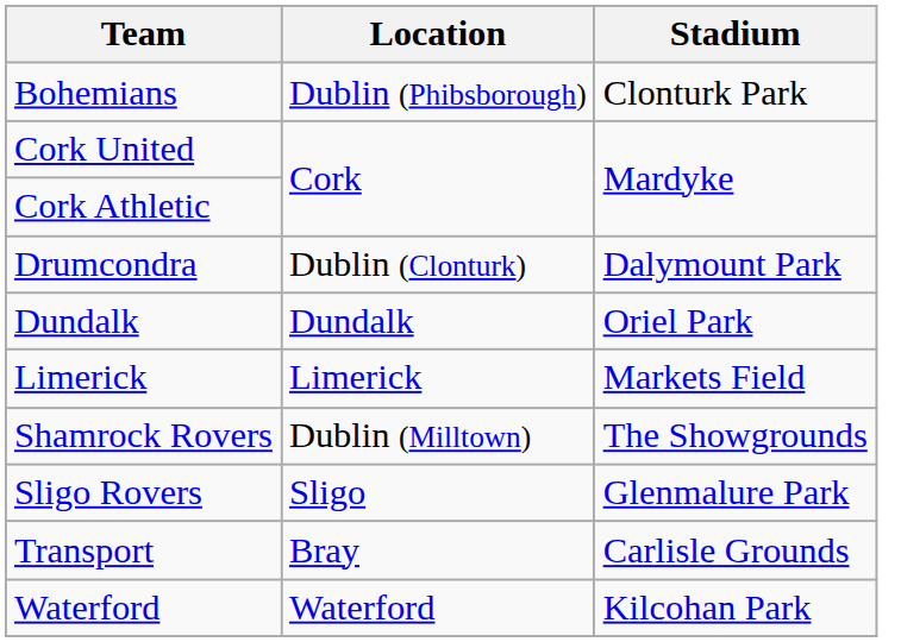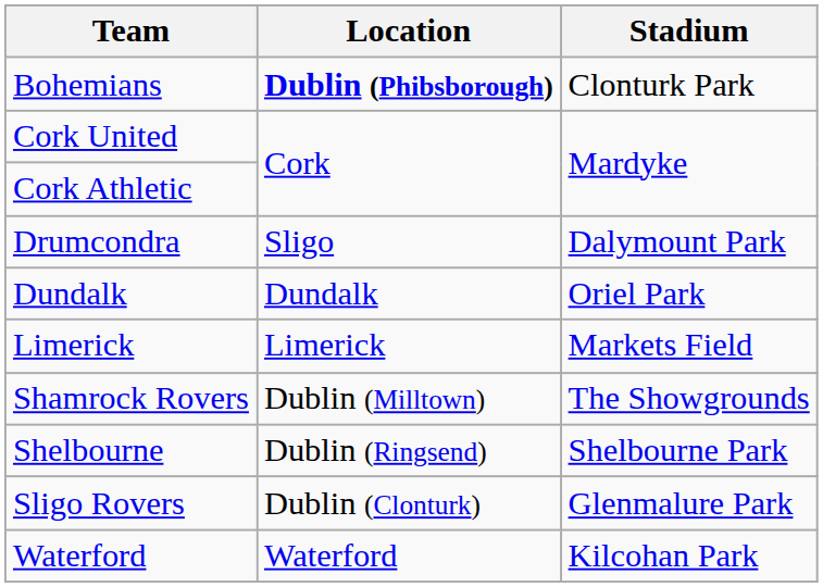 <table class="wikitable sortable">
 <tr>
 <th>Team</th>
 <th>Location</th>
 <th>Stadium</th>
 </tr>
 <tr>
 <td><a href='#'>Bohemians</a></td>
-<td><a href='#'>Dublin</a> <small>(<a href='#'>Phibsborough</a>)</small></td>
+<td><strong><a href='#'>Dublin</a> <small>(<a href='#'>Phibsborough</a>)</small></strong></td>
 <td>Clonturk Park</td>
 </tr>
 <tr>
 <td><a href='#'>Cork United</a></td>
 <td rowspan="2"><a href='#'>Cork</a></td>
 <td rowspan="2"><a href='#'>Mardyke</a></td>
 </tr>
 <tr>
 <td><a href='#'>Cork Athletic</a></td>
 </tr>
 <tr>
 <td><a href='#'>Drumcondra</a></td>
-<td>Dublin <small>(<a href='#'>Clonturk</a>)</small></td>
+<td><a href='#'>Sligo</a></td>
 <td><a href='#'>Dalymount Park</a></td>
 </tr>
 <tr>
 <td><a href='#'>Dundalk</a></td>
 <td><a href='#'>Dundalk</a></td>
 <td><a href='#'>Oriel Park</a></td>
 </tr>
 <tr>
 <td><a href='#'>Limerick</a></td>
 <td><a href='#'>Limerick</a></td>
 <td><a href='#'>Markets Field</a></td>
 </tr>
 <tr>
 <td><a href='#'>Shamrock Rovers</a></td>
 <td>Dublin <small>(<a href='#'>Milltown</a>)</small></td>
 <td><a href='#'>The Showgrounds</a></td>
 </tr>
 <tr>
-<td><a href='#'>Sligo Rovers</a></td>
-<td><a href='#'>Sligo</a></td>
-<td><a href='#'>Glenmalure Park</a></td>
+<td><a href='#'>Shelbourne</a></td>
+<td>Dublin <small>(<a href='#'>Ringsend</a>)</small></td>
+<td><a href='#'>Shelbourne Park</a></td>
 </tr>
 <tr>
-<td><a href='#'>Transport</a></td>
-<td><a href='#'>Bray</a></td>
-<td><a href='#'>Carlisle Grounds</a></td>
+<td><a href='#'>Sligo Rovers</a></td>
+<td>Dublin <small>(<a href='#'>Clonturk</a>)</small></td>
+<td><a href='#'>Glenmalure Park</a></td>
 </tr>
 <tr>
 <td><a href='#'>Waterford</a></td>
 <td><a href='#'>Waterford</a></td>
 <td><a href='#'>Kilcohan Park</a></td>
 </tr>
 </table>
